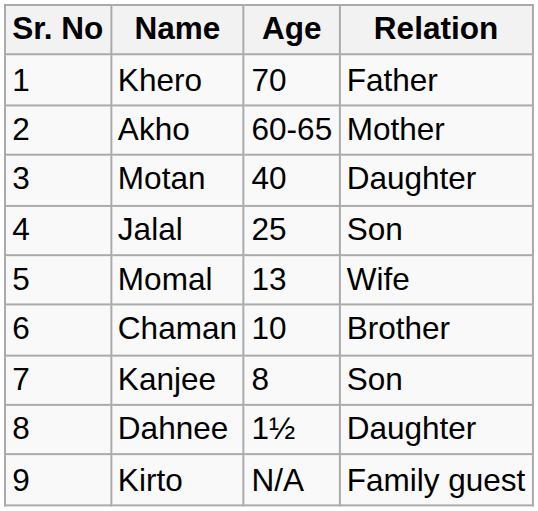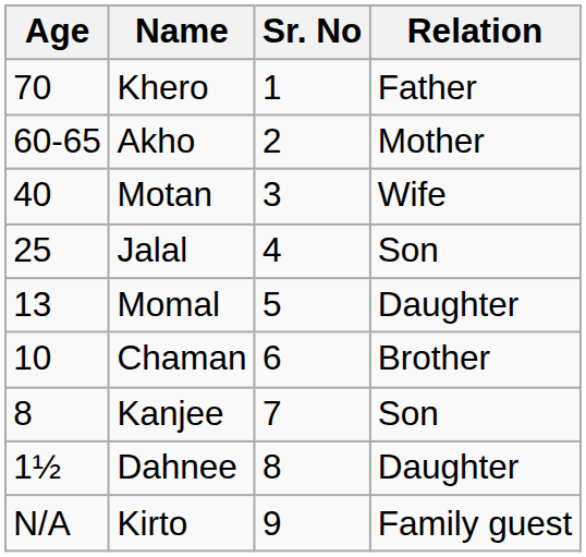 <table class="wikitable">
 <tr>
+<th>Age</th>
+<th>Name</th>
 <th>Sr. No</th>
-<th>Name</th>
-<th>Age</th>
 <th>Relation</th>
 </tr>
 <tr>
+<td>70</td>
+<td>Khero</td>
 <td>1</td>
-<td>Khero</td>
-<td>70</td>
 <td>Father</td>
 </tr>
 <tr>
+<td>60-65</td>
+<td>Akho</td>
 <td>2</td>
-<td>Akho</td>
-<td>60-65</td>
 <td>Mother</td>
 </tr>
 <tr>
+<td>40</td>
+<td>Motan</td>
 <td>3</td>
-<td>Motan</td>
-<td>40</td>
+<td>Wife</td>
+</tr>
+<tr>
+<td>25</td>
+<td>Jalal</td>
+<td>4</td>
+<td>Son</td>
+</tr>
+<tr>
+<td>13</td>
+<td>Momal</td>
+<td>5</td>
 <td>Daughter</td>
 </tr>
 <tr>
-<td>4</td>
-<td>Jalal</td>
-<td>25</td>
+<td>10</td>
+<td>Chaman</td>
+<td>6</td>
+<td>Brother </td>
+</tr>
+<tr>
+<td>8</td>
+<td>Kanjee</td>
+<td>7</td>
 <td>Son</td>
 </tr>
 <tr>
-<td>5</td>
-<td>Momal</td>
-<td>13</td>
-<td>Wife</td>
-</tr>
-<tr>
-<td>6</td>
-<td>Chaman</td>
-<td>10</td>
-<td>Brother </td>
-</tr>
-<tr>
-<td>7</td>
-<td>Kanjee</td>
+<td>1½</td>
+<td>Dahnee</td>
 <td>8</td>
-<td>Son</td>
-</tr>
-<tr>
-<td>8</td>
-<td>Dahnee</td>
-<td>1½</td>
 <td>Daughter</td>
 </tr>
 <tr>
+<td>N/A</td>
+<td>Kirto</td>
 <td>9</td>
-<td>Kirto</td>
-<td>N/A</td>
 <td>Family guest</td>
 </tr>
 </table>
